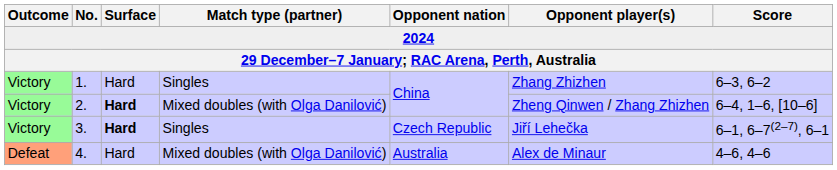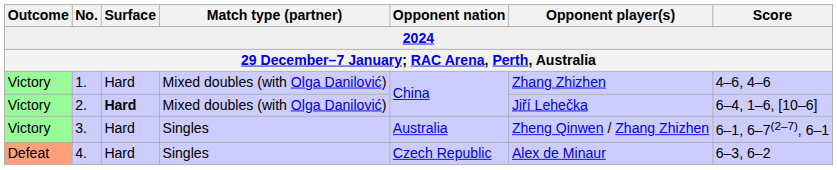 <table class=wikitable>
 <tr>
 <th>Outcome</th>
 <th>No.</th>
 <th>Surface</th>
 <th>Match type (partner)</th>
 <th>Opponent nation</th>
 <th>Opponent player(s)</th>
 <th>Score</th>
 </tr>
 <tr bgcolor="efefef" class="sortbottom">
 <td colspan="7" align="center"><strong><a href='#'>2024</a></strong></td>
 </tr>
 <tr>
 <th colspan="7"><a href='#'>29 December–7 January</a>; <a href='#'>RAC Arena</a>, <a href='#'>Perth</a>, Australia</th>
 </tr>
 <tr style="background:#ccf;">
 <td bgcolor=98FB98>Victory</td>
 <td>1.</td>
 <td>Hard</td>
-<td>Singles</td>
+<td>Mixed doubles (with <a href='#'>Olga Danilović</a>)</td>
 <td rowspan=2> <a href='#'>China</a></td>
 <td> <a href='#'>Zhang Zhizhen</a></td>
-<td>6–3, 6–2</td>
+<td>4–6, 4–6</td>
 </tr>
 <tr style="background:#ccf;">
 <td bgcolor=98FB98>Victory</td>
 <td>2.</td>
 <td><strong>Hard</strong></td>
 <td>Mixed doubles (with <a href='#'>Olga Danilović</a>)</td>
-<td> <a href='#'>Zheng Qinwen</a> / <a href='#'>Zhang Zhizhen</a></td>
+<td> <a href='#'>Jiří Lehečka</a></td>
 <td>6–4, 1–6, [10–6]</td>
 </tr>
 <tr style="background:#ccf;">
 <td bgcolor=98FB98>Victory</td>
 <td>3.</td>
-<td><strong>Hard</strong></td>
+<td>Hard</td>
 <td>Singles</td>
-<td rowspan=1> <a href='#'>Czech Republic</a></td>
-<td> <a href='#'>Jiří Lehečka</a></td>
+<td rowspan=1> <a href='#'>Australia</a></td>
+<td> <a href='#'>Zheng Qinwen</a> / <a href='#'>Zhang Zhizhen</a></td>
 <td>6–1, 6–7<sup>(2–7)</sup>, 6–1</td>
 </tr>
 <tr style="background:#ccf;">
 <td bgcolor=FFA07A>Defeat</td>
 <td>4.</td>
 <td>Hard</td>
-<td>Mixed doubles (with <a href='#'>Olga Danilović</a>)</td>
-<td rowspan=1> <a href='#'>Australia</a></td>
+<td>Singles</td>
+<td rowspan=1> <a href='#'>Czech Republic</a></td>
 <td> <a href='#'>Alex de Minaur</a></td>
-<td>4–6, 4–6</td>
+<td>6–3, 6–2</td>
 </tr>
 </table>
